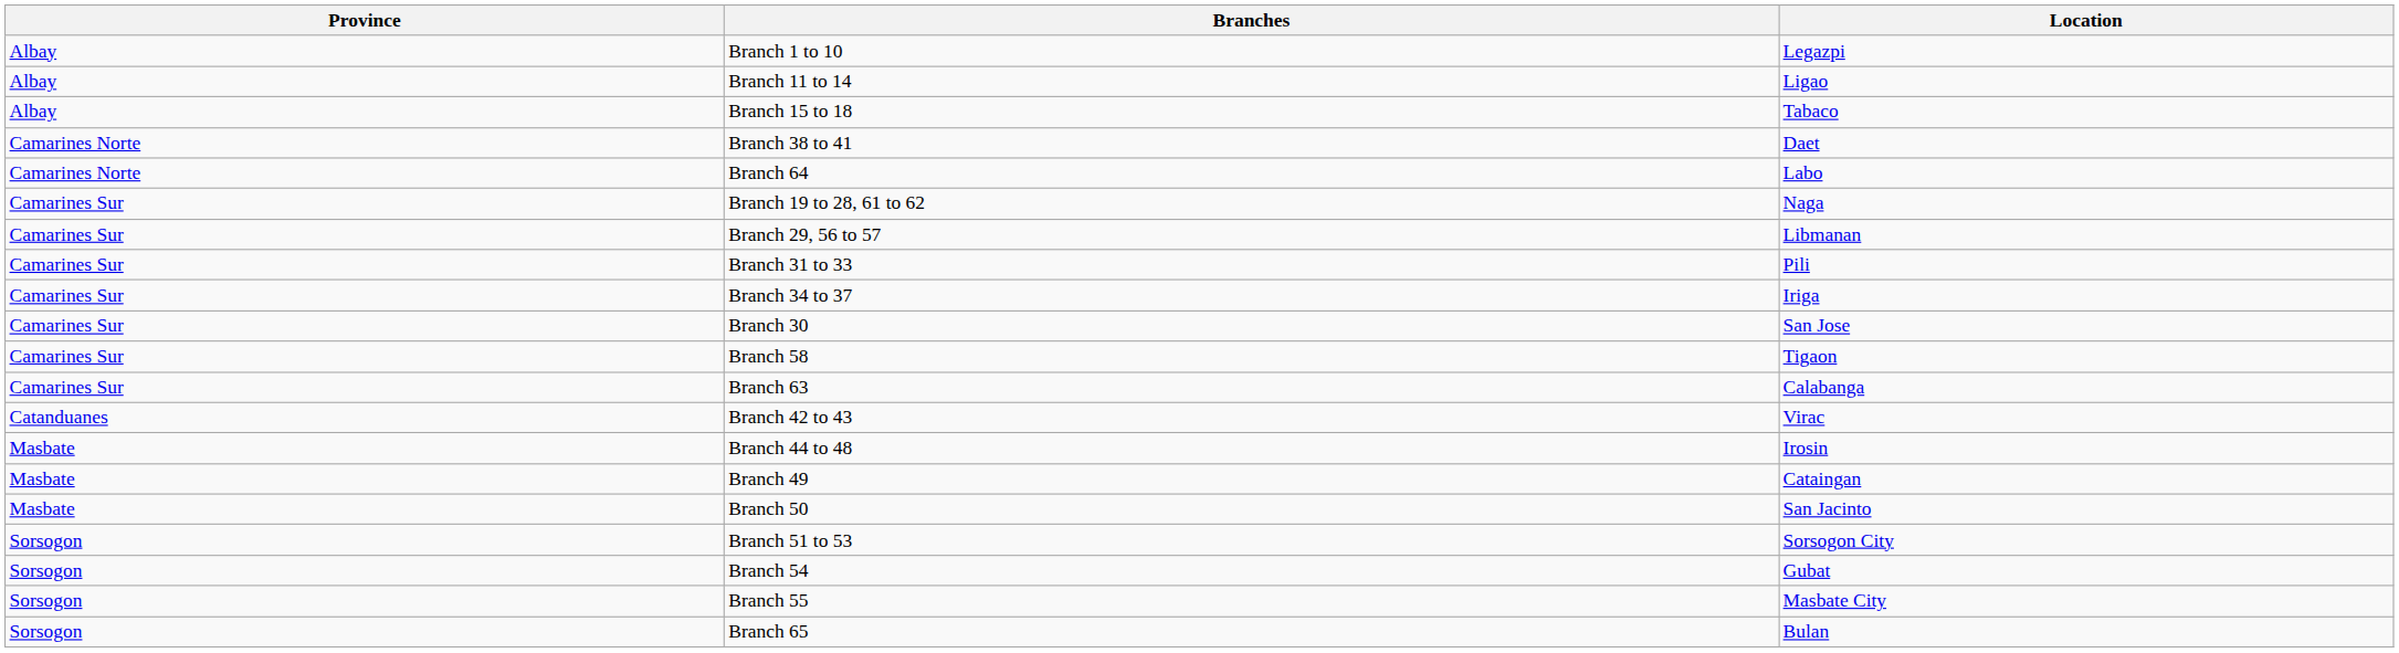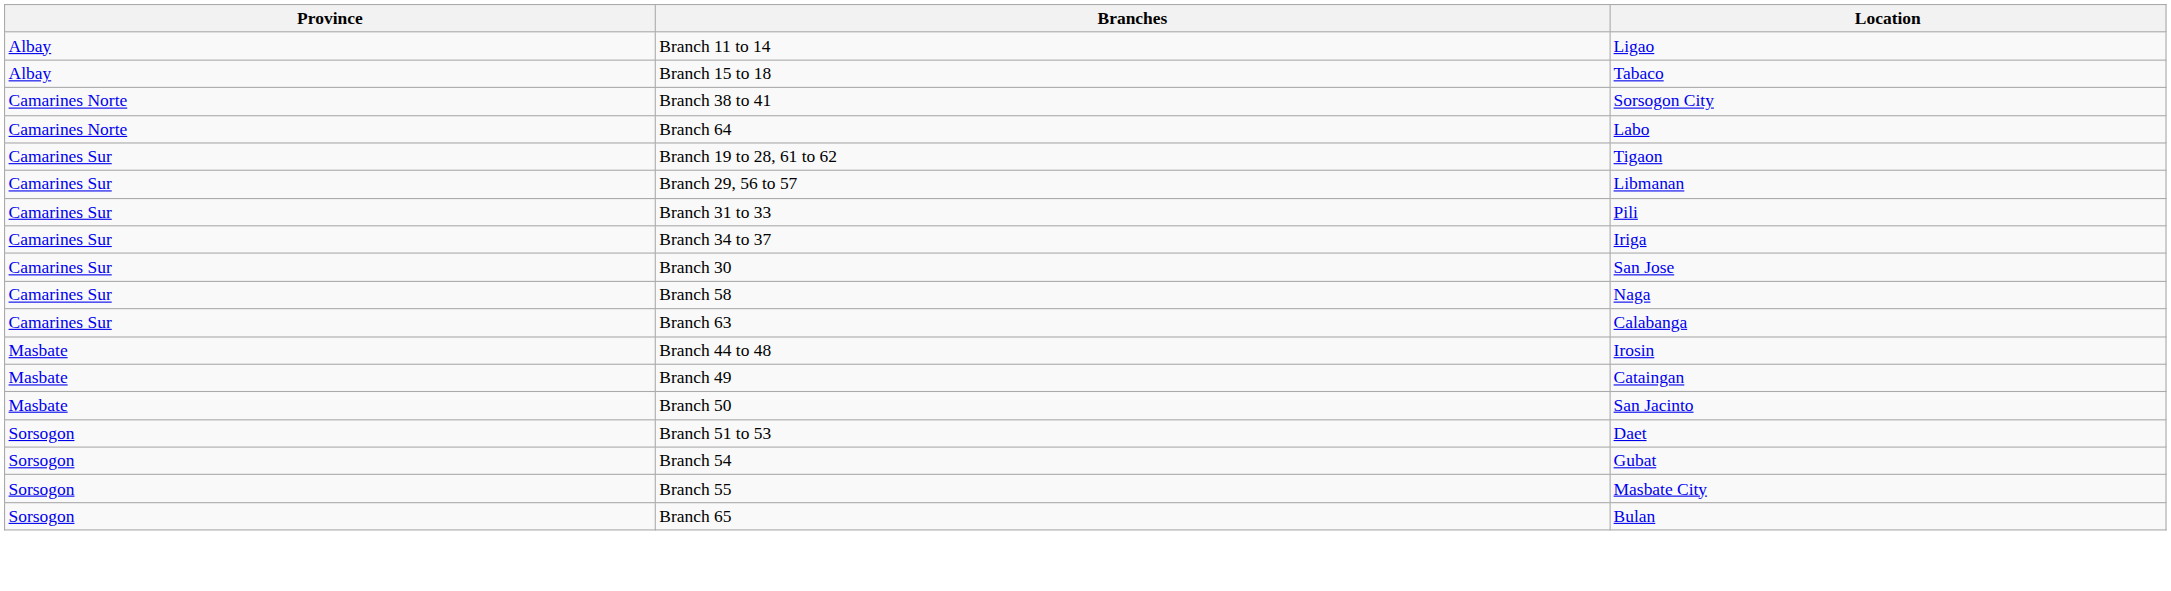 <table class=wikitable width=100%>
 <tr>
 <th>Province</th>
 <th>Branches</th>
 <th>Location</th>
-</tr>
-<tr>
-<td><a href='#'>Albay</a></td>
-<td>Branch 1 to 10</td>
-<td><a href='#'>Legazpi</a></td>
 </tr>
 <tr>
 <td><a href='#'>Albay</a></td>
 <td>Branch 11 to 14</td>
 <td><a href='#'>Ligao</a></td>
 </tr>
 <tr>
 <td><a href='#'>Albay</a></td>
 <td>Branch 15 to 18</td>
 <td><a href='#'>Tabaco</a></td>
 </tr>
 <tr>
 <td><a href='#'>Camarines Norte</a></td>
 <td>Branch 38 to 41</td>
-<td><a href='#'>Daet</a></td>
+<td><a href='#'>Sorsogon City</a></td>
 </tr>
 <tr>
 <td><a href='#'>Camarines Norte</a></td>
 <td>Branch 64</td>
 <td><a href='#'>Labo</a></td>
 </tr>
 <tr>
 <td><a href='#'>Camarines Sur</a></td>
 <td>Branch 19 to 28, 61 to 62</td>
-<td><a href='#'>Naga</a></td>
+<td><a href='#'>Tigaon</a></td>
 </tr>
 <tr>
 <td><a href='#'>Camarines Sur</a></td>
 <td>Branch 29, 56 to 57</td>
 <td><a href='#'>Libmanan</a></td>
 </tr>
 <tr>
 <td><a href='#'>Camarines Sur</a></td>
 <td>Branch 31 to 33</td>
 <td><a href='#'>Pili</a></td>
 </tr>
 <tr>
 <td><a href='#'>Camarines Sur</a></td>
 <td>Branch 34 to 37</td>
 <td><a href='#'>Iriga</a></td>
 </tr>
 <tr>
 <td><a href='#'>Camarines Sur</a></td>
 <td>Branch 30</td>
 <td><a href='#'>San Jose</a></td>
 </tr>
 <tr>
 <td><a href='#'>Camarines Sur</a></td>
 <td>Branch 58</td>
-<td><a href='#'>Tigaon</a></td>
+<td><a href='#'>Naga</a></td>
 </tr>
 <tr>
 <td><a href='#'>Camarines Sur</a></td>
 <td>Branch 63</td>
 <td><a href='#'>Calabanga</a></td>
-</tr>
-<tr>
-<td><a href='#'>Catanduanes</a></td>
-<td>Branch 42 to 43</td>
-<td><a href='#'>Virac</a></td>
 </tr>
 <tr>
 <td><a href='#'>Masbate</a></td>
 <td>Branch 44 to 48</td>
 <td><a href='#'>Irosin</a></td>
 </tr>
 <tr>
 <td><a href='#'>Masbate</a></td>
 <td>Branch 49</td>
 <td><a href='#'>Cataingan</a></td>
 </tr>
 <tr>
 <td><a href='#'>Masbate</a></td>
 <td>Branch 50</td>
 <td><a href='#'>San Jacinto</a></td>
 </tr>
 <tr>
 <td><a href='#'>Sorsogon</a></td>
 <td>Branch 51 to 53</td>
-<td><a href='#'>Sorsogon City</a></td>
+<td><a href='#'>Daet</a></td>
 </tr>
 <tr>
 <td><a href='#'>Sorsogon</a></td>
 <td>Branch 54</td>
 <td><a href='#'>Gubat</a></td>
 </tr>
 <tr>
 <td><a href='#'>Sorsogon</a></td>
 <td>Branch 55</td>
 <td><a href='#'>Masbate City</a></td>
 </tr>
 <tr>
 <td><a href='#'>Sorsogon</a></td>
 <td>Branch 65</td>
 <td><a href='#'>Bulan</a></td>
 </tr>
 </table>
